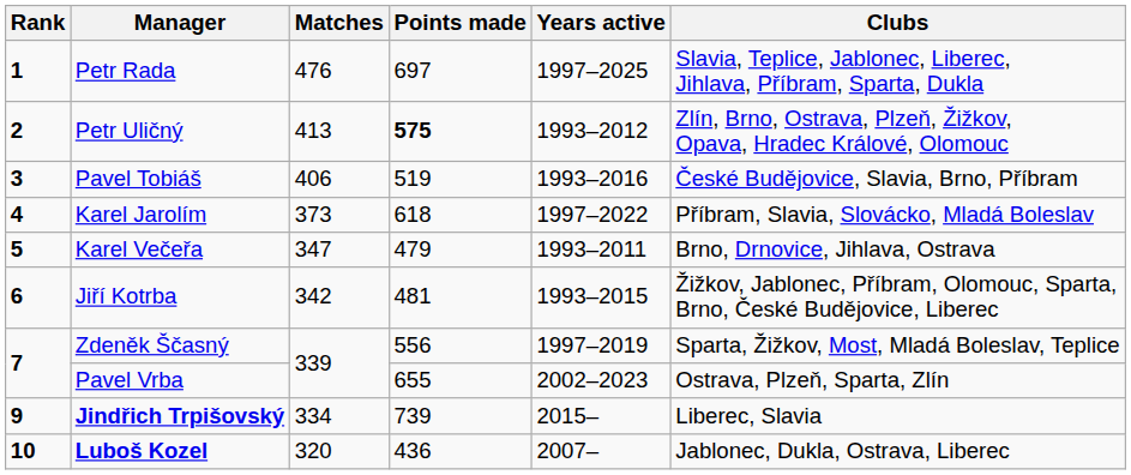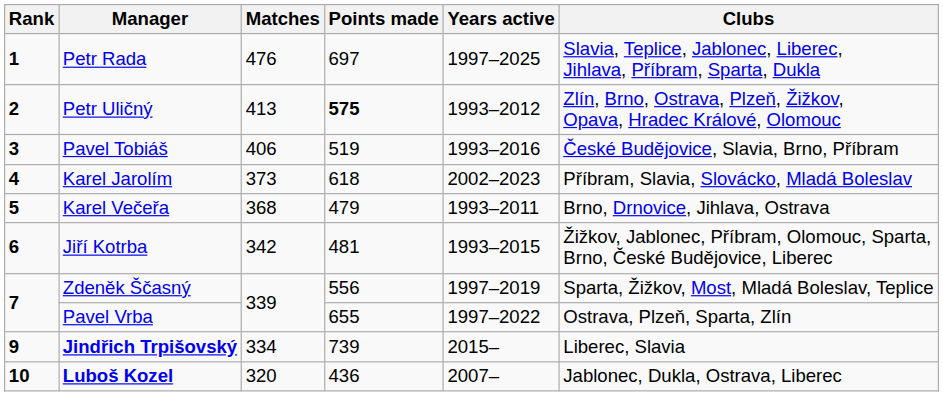 <table class="wikitable">
 <tr>
 <th>Rank</th>
 <th>Manager</th>
 <th>Matches</th>
 <th>Points made</th>
 <th>Years active</th>
 <th>Clubs</th>
 </tr>
 <tr>
 <td><strong>1</strong></td>
 <td> <a href='#'>Petr Rada</a></td>
 <td>476</td>
 <td>697</td>
 <td>1997–2025</td>
 <td><a href='#'>Slavia</a>, <a href='#'>Teplice</a>, <a href='#'>Jablonec</a>, <a href='#'>Liberec</a>,<br><a href='#'>Jihlava</a>, <a href='#'>Příbram</a>, <a href='#'>Sparta</a>, <a href='#'>Dukla</a></td>
 </tr>
 <tr>
 <td><strong>2</strong></td>
 <td> <a href='#'>Petr Uličný</a></td>
 <td>413</td>
 <td><strong>575</strong></td>
 <td>1993–2012</td>
 <td><a href='#'>Zlín</a>, <a href='#'>Brno</a>, <a href='#'>Ostrava</a>, <a href='#'>Plzeň</a>, <a href='#'>Žižkov</a>,<br><a href='#'>Opava</a>, <a href='#'>Hradec Králové</a>, <a href='#'>Olomouc</a></td>
 </tr>
 <tr>
 <td><strong>3</strong></td>
 <td> <a href='#'>Pavel Tobiáš</a></td>
 <td>406</td>
 <td>519</td>
 <td>1993–2016</td>
 <td><a href='#'>České Budějovice</a>, Slavia, Brno, Příbram</td>
 </tr>
 <tr>
 <td><strong>4</strong></td>
 <td> <a href='#'>Karel Jarolím</a></td>
 <td>373</td>
 <td>618</td>
-<td>1997–2022</td>
+<td>2002–2023</td>
 <td>Příbram, Slavia, <a href='#'>Slovácko</a>, <a href='#'>Mladá Boleslav</a></td>
 </tr>
 <tr>
 <td><strong>5</strong></td>
 <td> <a href='#'>Karel Večeřa</a></td>
-<td>347</td>
+<td>368</td>
 <td>479</td>
 <td>1993–2011</td>
 <td>Brno, <a href='#'>Drnovice</a>, Jihlava, Ostrava</td>
 </tr>
 <tr>
 <td><strong>6</strong></td>
 <td> <a href='#'>Jiří Kotrba</a></td>
 <td>342</td>
 <td>481</td>
 <td>1993–2015</td>
 <td>Žižkov, Jablonec, Příbram, Olomouc, Sparta,<br>Brno, České Budějovice, Liberec</td>
 </tr>
 <tr>
 <td rowspan="2"><strong>7</strong></td>
 <td> <a href='#'>Zdeněk Ščasný</a></td>
 <td rowspan="2">339</td>
 <td>556</td>
 <td>1997–2019</td>
 <td>Sparta, Žižkov, <a href='#'>Most</a>, Mladá Boleslav, Teplice</td>
 </tr>
 <tr>
 <td> <a href='#'>Pavel Vrba</a></td>
 <td>655</td>
-<td>2002–2023</td>
+<td>1997–2022</td>
 <td>Ostrava, Plzeň, Sparta, Zlín</td>
 </tr>
 <tr>
 <td><strong>9</strong></td>
 <td> <strong><a href='#'>Jindřich Trpišovský</a></strong></td>
 <td>334</td>
 <td>739</td>
 <td>2015–</td>
 <td>Liberec, Slavia</td>
 </tr>
 <tr>
 <td><strong>10</strong></td>
 <td> <strong><a href='#'>Luboš Kozel</a></strong></td>
 <td>320</td>
 <td>436</td>
 <td>2007–</td>
 <td>Jablonec, Dukla, Ostrava, Liberec</td>
 </tr>
 </table>
